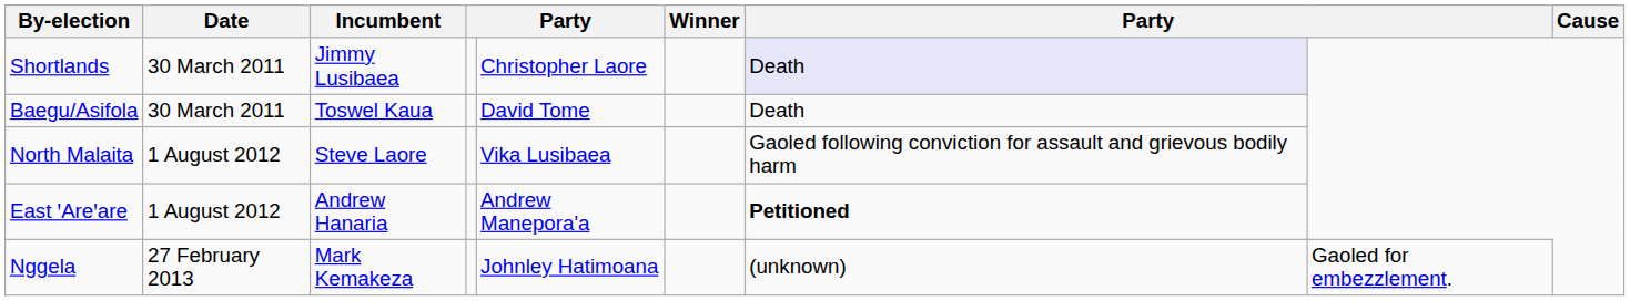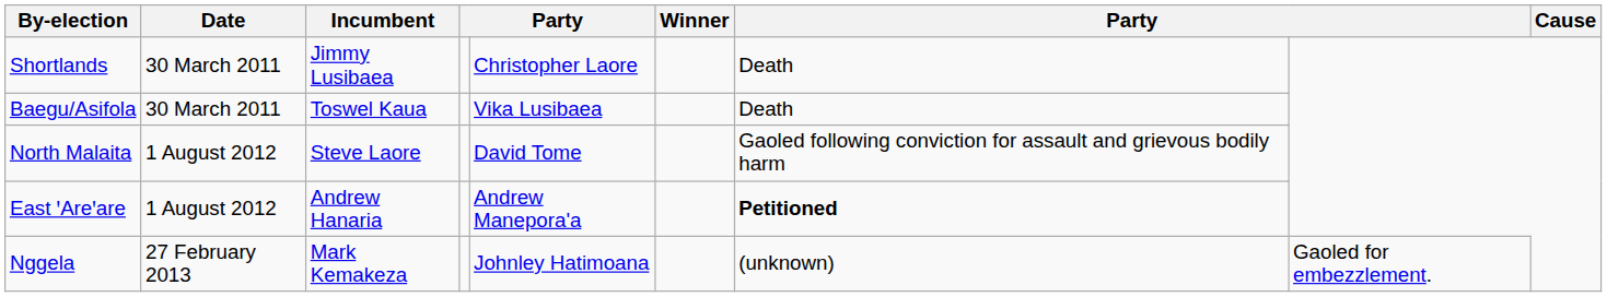 <table class="wikitable">
 <tr>
 <th>By-election</th>
 <th>Date</th>
 <th>Incumbent</th>
 <th colspan=2>Party</th>
 <th>Winner</th>
 <th colspan=2>Party</th>
 <th>Cause</th>
 </tr>
 <tr>
 <td><a href='#'>Shortlands</a></td>
 <td>30 March 2011</td>
 <td><a href='#'>Jimmy Lusibaea</a></td>
 <td></td>
 <td><a href='#'>Christopher Laore</a></td>
 <td></td>
-<td style="background: lavender;">Death</td>
+<td>Death</td>
 </tr>
 <tr>
 <td><a href='#'>Baegu/Asifola</a></td>
 <td>30 March 2011</td>
 <td><a href='#'>Toswel Kaua</a></td>
 <td></td>
-<td><a href='#'>David Tome</a></td>
+<td><a href='#'>Vika Lusibaea</a></td>
 <td></td>
 <td>Death</td>
 </tr>
 <tr>
 <td><a href='#'>North Malaita</a></td>
 <td>1 August 2012</td>
 <td><a href='#'>Steve Laore</a></td>
 <td></td>
-<td><a href='#'>Vika Lusibaea</a></td>
+<td><a href='#'>David Tome</a></td>
 <td></td>
 <td>Gaoled following conviction for assault and grievous bodily harm</td>
 </tr>
 <tr>
 <td><a href='#'>East ꞌAreꞌare</a></td>
 <td>1 August 2012</td>
 <td><a href='#'>Andrew Hanaria</a></td>
 <td></td>
 <td><a href='#'>Andrew Manepora'a</a></td>
 <td></td>
 <td><strong>Petitioned</strong></td>
 </tr>
 <tr>
 <td><a href='#'>Nggela</a></td>
 <td>27 February 2013</td>
 <td><a href='#'>Mark Kemakeza</a></td>
 <td></td>
 <td><a href='#'>Johnley Hatimoana</a></td>
 <td style="background-color:inherit;"></td>
 <td>(unknown)</td>
 <td>Gaoled for <a href='#'>embezzlement</a>.</td>
 </tr>
 </table>
